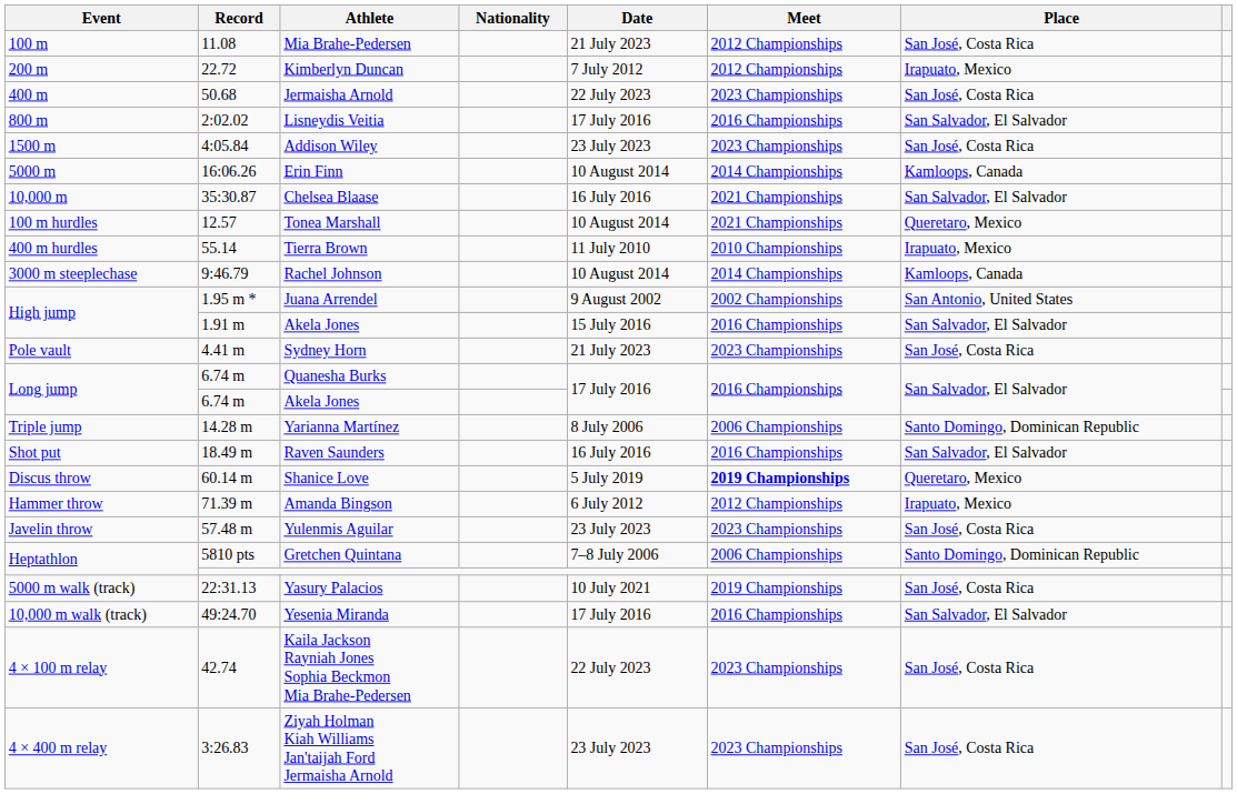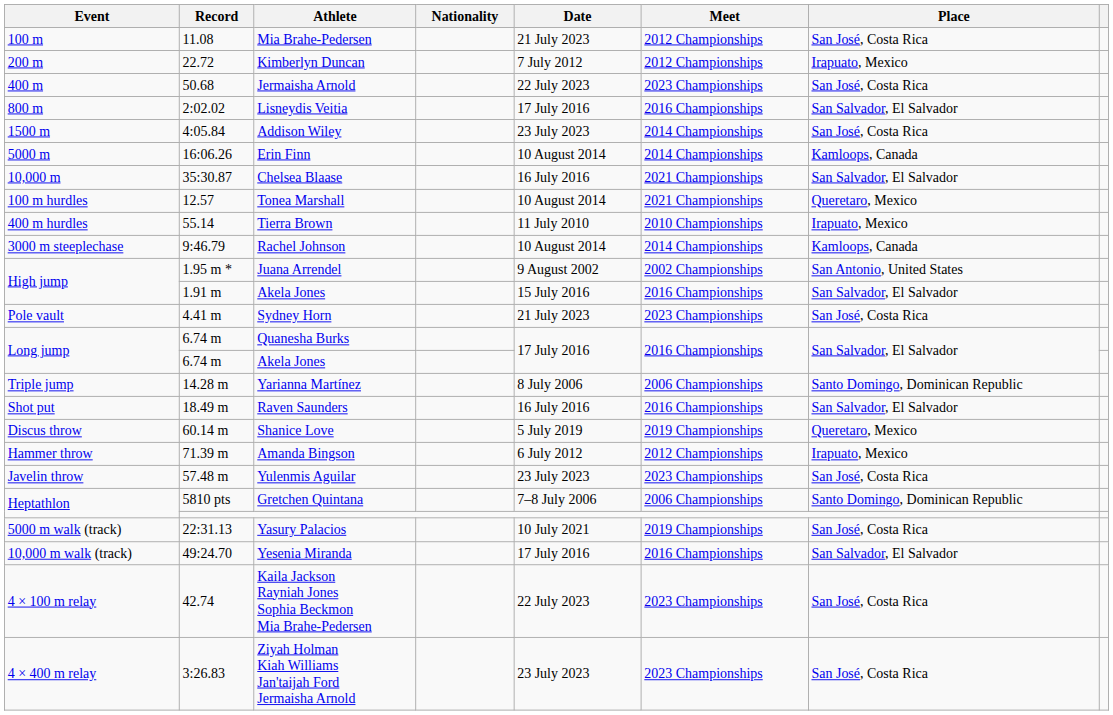 <table class="wikitable" style="font-size:95%; width: 95%;">
 <tr>
 <th>Event</th>
 <th>Record</th>
 <th>Athlete</th>
 <th>Nationality</th>
 <th>Date</th>
 <th>Meet</th>
 <th>Place</th>
 <th></th>
 </tr>
 <tr>
 <td><a href='#'>100 m</a></td>
 <td>11.08 </td>
 <td><a href='#'>Mia Brahe-Pedersen</a></td>
 <td></td>
 <td>21 July 2023</td>
 <td><a href='#'>2012 Championships</a></td>
 <td><a href='#'>San José</a>, Costa Rica</td>
 <td></td>
 </tr>
 <tr>
 <td><a href='#'>200 m</a></td>
 <td>22.72  </td>
 <td><a href='#'>Kimberlyn Duncan</a></td>
 <td></td>
 <td>7 July 2012</td>
 <td><a href='#'>2012 Championships</a></td>
 <td><a href='#'>Irapuato</a>, Mexico</td>
 <td></td>
 </tr>
 <tr>
 <td><a href='#'>400 m</a></td>
 <td>50.68</td>
 <td><a href='#'>Jermaisha Arnold</a></td>
 <td></td>
 <td>22 July 2023</td>
 <td><a href='#'>2023 Championships</a></td>
 <td><a href='#'>San José</a>, Costa Rica</td>
 <td></td>
 </tr>
 <tr>
 <td><a href='#'>800 m</a></td>
 <td>2:02.02</td>
 <td><a href='#'>Lisneydis Veitia</a></td>
 <td></td>
 <td>17 July 2016</td>
 <td><a href='#'>2016 Championships</a></td>
 <td><a href='#'>San Salvador</a>, El Salvador</td>
 <td></td>
 </tr>
 <tr>
 <td><a href='#'>1500 m</a></td>
 <td>4:05.84</td>
 <td><a href='#'>Addison Wiley</a></td>
 <td></td>
 <td>23 July 2023</td>
-<td><a href='#'>2023 Championships</a></td>
+<td><a href='#'>2014 Championships</a></td>
 <td><a href='#'>San José</a>, Costa Rica</td>
 <td></td>
 </tr>
 <tr>
 <td><a href='#'>5000 m</a></td>
 <td>16:06.26</td>
 <td><a href='#'>Erin Finn</a></td>
 <td></td>
 <td>10 August 2014</td>
 <td><a href='#'>2014 Championships</a></td>
 <td><a href='#'>Kamloops</a>, Canada</td>
 <td></td>
 </tr>
 <tr>
 <td><a href='#'>10,000 m</a></td>
 <td>35:30.87</td>
 <td><a href='#'>Chelsea Blaase</a></td>
 <td></td>
 <td>16 July 2016</td>
 <td><a href='#'>2021 Championships</a></td>
 <td><a href='#'>San Salvador</a>, El Salvador</td>
 <td></td>
 </tr>
 <tr>
 <td><a href='#'>100 m hurdles</a></td>
 <td>12.57  </td>
 <td><a href='#'>Tonea Marshall</a></td>
 <td></td>
 <td>10 August 2014</td>
 <td><a href='#'>2021 Championships</a></td>
 <td><a href='#'>Queretaro</a>, Mexico</td>
 <td></td>
 </tr>
 <tr>
 <td><a href='#'>400 m hurdles</a></td>
 <td>55.14</td>
 <td><a href='#'>Tierra Brown</a></td>
 <td></td>
 <td>11 July 2010</td>
 <td><a href='#'>2010 Championships</a></td>
 <td><a href='#'>Irapuato</a>, Mexico</td>
 <td></td>
 </tr>
 <tr>
 <td><a href='#'>3000 m steeplechase</a></td>
 <td>9:46.79</td>
 <td><a href='#'>Rachel Johnson</a></td>
 <td></td>
 <td>10 August 2014</td>
 <td><a href='#'>2014 Championships</a></td>
 <td><a href='#'>Kamloops</a>, Canada</td>
 <td></td>
 </tr>
 <tr>
 <td rowspan=2><a href='#'>High jump</a></td>
 <td>1.95 m *</td>
 <td><a href='#'>Juana Arrendel</a></td>
 <td></td>
 <td>9 August 2002</td>
 <td><a href='#'>2002 Championships</a></td>
 <td><a href='#'>San Antonio</a>, United States</td>
 <td></td>
 </tr>
 <tr>
 <td>1.91 m</td>
 <td><a href='#'>Akela Jones</a></td>
 <td></td>
 <td>15 July 2016</td>
 <td><a href='#'>2016 Championships</a></td>
 <td><a href='#'>San Salvador</a>, El Salvador</td>
 <td></td>
 </tr>
 <tr>
 <td><a href='#'>Pole vault</a></td>
 <td>4.41 m</td>
 <td><a href='#'>Sydney Horn</a></td>
 <td></td>
 <td>21 July 2023</td>
 <td><a href='#'>2023 Championships</a></td>
 <td><a href='#'>San José</a>, Costa Rica</td>
 <td></td>
 </tr>
 <tr>
 <td rowspan=2><a href='#'>Long jump</a></td>
 <td>6.74 m </td>
 <td><a href='#'>Quanesha Burks</a></td>
 <td></td>
 <td rowspan=2>17 July 2016</td>
 <td rowspan=2><a href='#'>2016 Championships</a></td>
 <td rowspan=2><a href='#'>San Salvador</a>, El Salvador</td>
 <td></td>
 </tr>
 <tr>
 <td>6.74 m </td>
 <td><a href='#'>Akela Jones</a></td>
 <td></td>
 <td></td>
 </tr>
 <tr>
 <td><a href='#'>Triple jump</a></td>
 <td>14.28 m</td>
 <td><a href='#'>Yarianna Martínez</a></td>
 <td></td>
 <td>8 July 2006</td>
 <td><a href='#'>2006 Championships</a></td>
 <td><a href='#'>Santo Domingo</a>, Dominican Republic</td>
 <td></td>
 </tr>
 <tr>
 <td><a href='#'>Shot put</a></td>
 <td>18.49 m</td>
 <td><a href='#'>Raven Saunders</a></td>
 <td></td>
 <td>16 July 2016</td>
 <td><a href='#'>2016 Championships</a></td>
 <td><a href='#'>San Salvador</a>, El Salvador</td>
 <td></td>
 </tr>
 <tr>
 <td><a href='#'>Discus throw</a></td>
 <td>60.14 m </td>
 <td><a href='#'>Shanice Love</a></td>
 <td></td>
 <td>5 July 2019</td>
-<td><strong><a href='#'>2019 Championships</a></strong></td>
+<td><a href='#'>2019 Championships</a></td>
 <td><a href='#'>Queretaro</a>, Mexico</td>
 <td></td>
 </tr>
 <tr>
 <td><a href='#'>Hammer throw</a></td>
 <td>71.39 m </td>
 <td><a href='#'>Amanda Bingson</a></td>
 <td></td>
 <td>6 July 2012</td>
 <td><a href='#'>2012 Championships</a></td>
 <td><a href='#'>Irapuato</a>, Mexico</td>
 <td></td>
 </tr>
 <tr>
 <td><a href='#'>Javelin throw</a></td>
 <td>57.48 m</td>
 <td><a href='#'>Yulenmis Aguilar</a></td>
 <td></td>
 <td>23 July 2023</td>
 <td><a href='#'>2023 Championships</a></td>
 <td><a href='#'>San José</a>, Costa Rica</td>
 <td></td>
 </tr>
 <tr>
 <td rowspan=2><a href='#'>Heptathlon</a></td>
 <td>5810 pts</td>
 <td><a href='#'>Gretchen Quintana</a></td>
 <td></td>
 <td>7–8 July 2006</td>
 <td><a href='#'>2006 Championships</a></td>
 <td><a href='#'>Santo Domingo</a>, Dominican Republic</td>
 <td></td>
 </tr>
 <tr>
 <td colspan=6></td>
 </tr>
 <tr>
 <td><a href='#'>5000 m walk</a> (track)</td>
 <td>22:31.13</td>
 <td><a href='#'>Yasury Palacios</a></td>
 <td></td>
 <td>10 July 2021</td>
 <td><a href='#'>2019 Championships</a></td>
 <td><a href='#'>San José</a>, Costa Rica</td>
 <td></td>
 </tr>
 <tr>
 <td><a href='#'>10,000 m walk</a> (track)</td>
 <td>49:24.70</td>
 <td><a href='#'>Yesenia Miranda</a></td>
 <td></td>
 <td>17 July 2016</td>
 <td><a href='#'>2016 Championships</a></td>
 <td><a href='#'>San Salvador</a>, El Salvador</td>
 <td></td>
 </tr>
 <tr>
 <td><a href='#'>4 × 100 m relay</a></td>
 <td>42.74</td>
 <td><a href='#'>Kaila Jackson</a><br><a href='#'>Rayniah Jones</a><br><a href='#'>Sophia Beckmon</a><br><a href='#'>Mia Brahe-Pedersen</a></td>
 <td></td>
 <td>22 July 2023</td>
 <td><a href='#'>2023 Championships</a></td>
 <td><a href='#'>San José</a>, Costa Rica</td>
 <td></td>
 </tr>
 <tr>
 <td><a href='#'>4 × 400 m relay</a></td>
 <td>3:26.83</td>
 <td><a href='#'>Ziyah Holman</a><br><a href='#'>Kiah Williams</a><br><a href='#'>Jan'taijah Ford</a><br><a href='#'>Jermaisha Arnold</a></td>
 <td></td>
 <td>23 July 2023</td>
 <td><a href='#'>2023 Championships</a></td>
 <td><a href='#'>San José</a>, Costa Rica</td>
 <td></td>
 </tr>
 </table>
